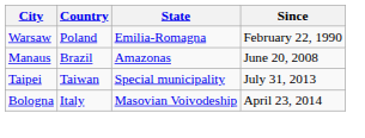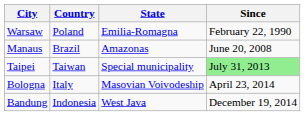 <table class="wikitable">
 <tr>
 <th><a href='#'>City</a></th>
 <th><a href='#'>Country</a></th>
 <th><a href='#'>State</a></th>
 <th>Since</th>
 </tr>
 <tr>
 <td><a href='#'>Warsaw</a></td>
 <td> <a href='#'>Poland</a></td>
 <td><a href='#'>Emilia-Romagna</a></td>
 <td>February 22, 1990</td>
 </tr>
 <tr>
 <td><a href='#'>Manaus</a></td>
 <td> <a href='#'>Brazil</a></td>
 <td><a href='#'>Amazonas</a></td>
 <td>June 20, 2008</td>
 </tr>
 <tr>
 <td><a href='#'>Taipei</a></td>
 <td> <a href='#'>Taiwan</a></td>
 <td><a href='#'>Special municipality</a></td>
-<td>July 31, 2013</td>
+<td style="background: lightgreen;">July 31, 2013</td>
 </tr>
 <tr>
 <td><a href='#'>Bologna</a></td>
 <td> <a href='#'>Italy</a></td>
 <td><a href='#'>Masovian Voivodeship</a></td>
 <td>April 23, 2014</td>
 </tr>
+<tr>
+<td><a href='#'>Bandung</a></td>
+<td> <a href='#'>Indonesia</a></td>
+<td><a href='#'>West Java</a></td>
+<td>December 19, 2014</td>
+</tr>
 </table>
